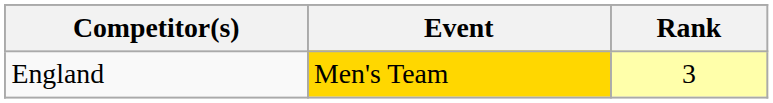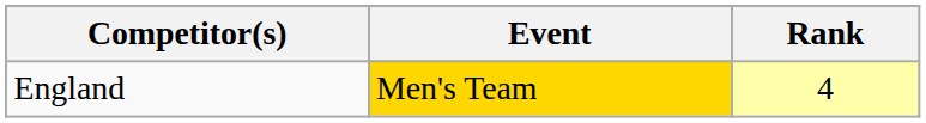 <table class="wikitable" style="font-size:90%">
 <tr>
 <th width=150>Competitor(s)</th>
 <th width=150>Event</th>
 <th width=75>Rank</th>
 </tr>
 <tr>
 <td>England</td>
 <td style="background: gold;">Men's Team</td>
-<td style="text-align:center; background:#ffa;">3</td>
+<td style="text-align:center; background:#ffa;">4</td>
 </tr>
 </table>
